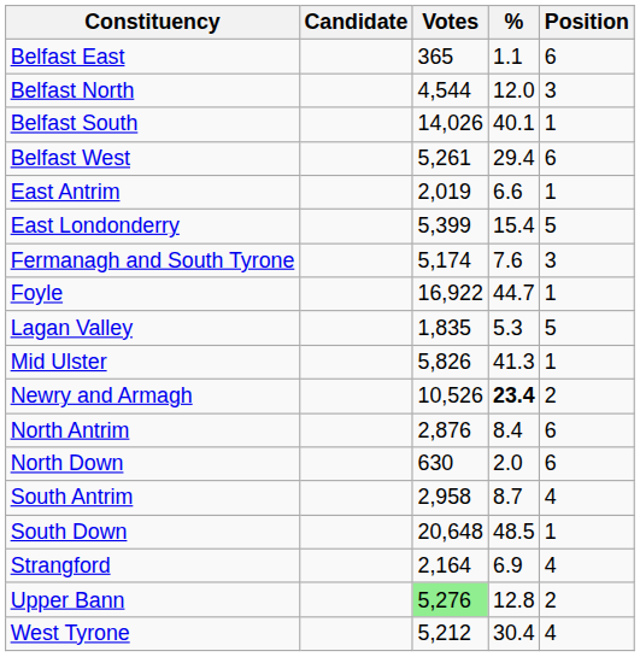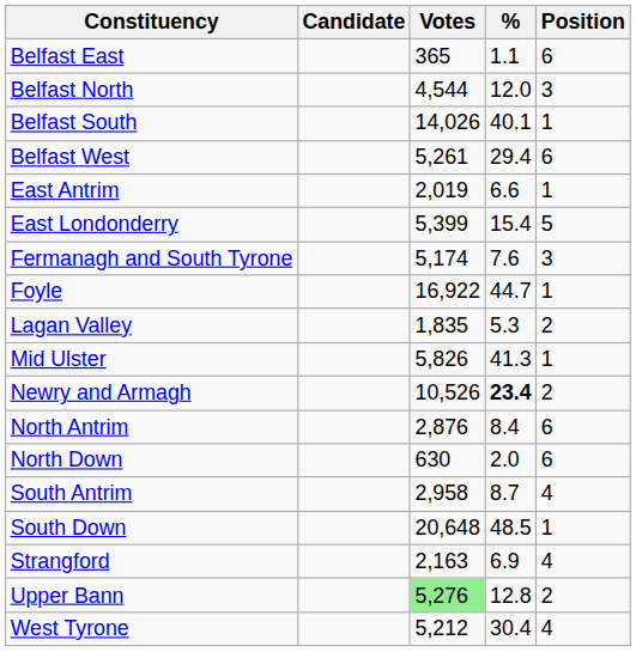 <table class="wikitable sortable">
 <tr>
 <th>Constituency</th>
 <th>Candidate</th>
 <th>Votes</th>
 <th>%</th>
 <th>Position</th>
 </tr>
 <tr>
 <td><a href='#'>Belfast East</a></td>
 <td></td>
 <td>365</td>
 <td>1.1</td>
 <td>6</td>
 </tr>
 <tr>
 <td><a href='#'>Belfast North</a></td>
 <td></td>
 <td>4,544</td>
 <td>12.0</td>
 <td>3</td>
 </tr>
 <tr>
 <td><a href='#'>Belfast South</a></td>
 <td></td>
 <td>14,026</td>
 <td>40.1</td>
 <td>1</td>
 </tr>
 <tr>
 <td><a href='#'>Belfast West</a></td>
 <td></td>
 <td>5,261</td>
 <td>29.4</td>
 <td>6</td>
 </tr>
 <tr>
 <td><a href='#'>East Antrim</a></td>
 <td></td>
 <td>2,019</td>
 <td>6.6</td>
 <td>1</td>
 </tr>
 <tr>
 <td><a href='#'>East Londonderry</a></td>
 <td></td>
 <td>5,399</td>
 <td>15.4</td>
 <td>5</td>
 </tr>
 <tr>
 <td><a href='#'>Fermanagh and South Tyrone</a></td>
 <td></td>
 <td>5,174</td>
 <td>7.6</td>
 <td>3</td>
 </tr>
 <tr>
 <td><a href='#'>Foyle</a></td>
 <td></td>
 <td>16,922</td>
 <td>44.7</td>
 <td>1</td>
 </tr>
 <tr>
 <td><a href='#'>Lagan Valley</a></td>
 <td></td>
 <td>1,835</td>
 <td>5.3</td>
-<td>5</td>
+<td>2</td>
 </tr>
 <tr>
 <td><a href='#'>Mid Ulster</a></td>
 <td></td>
 <td>5,826</td>
 <td>41.3</td>
 <td>1</td>
 </tr>
 <tr>
 <td><a href='#'>Newry and Armagh</a></td>
 <td></td>
 <td>10,526</td>
 <td><strong>23.4</strong></td>
 <td>2</td>
 </tr>
 <tr>
 <td><a href='#'>North Antrim</a></td>
 <td></td>
 <td>2,876</td>
 <td>8.4</td>
 <td>6</td>
 </tr>
 <tr>
 <td><a href='#'>North Down</a></td>
 <td></td>
 <td>630</td>
 <td>2.0</td>
 <td>6</td>
 </tr>
 <tr>
 <td><a href='#'>South Antrim</a></td>
 <td></td>
 <td>2,958</td>
 <td>8.7</td>
 <td>4</td>
 </tr>
 <tr>
 <td><a href='#'>South Down</a></td>
 <td></td>
 <td>20,648</td>
 <td>48.5</td>
 <td>1</td>
 </tr>
 <tr>
 <td><a href='#'>Strangford</a></td>
 <td></td>
-<td>2,164</td>
+<td>2,163</td>
 <td>6.9</td>
 <td>4</td>
 </tr>
 <tr>
 <td><a href='#'>Upper Bann</a></td>
 <td></td>
 <td style="background: lightgreen;">5,276</td>
 <td>12.8</td>
 <td>2</td>
 </tr>
 <tr>
 <td><a href='#'>West Tyrone</a></td>
 <td></td>
 <td>5,212</td>
 <td>30.4</td>
 <td>4</td>
 </tr>
 </table>
